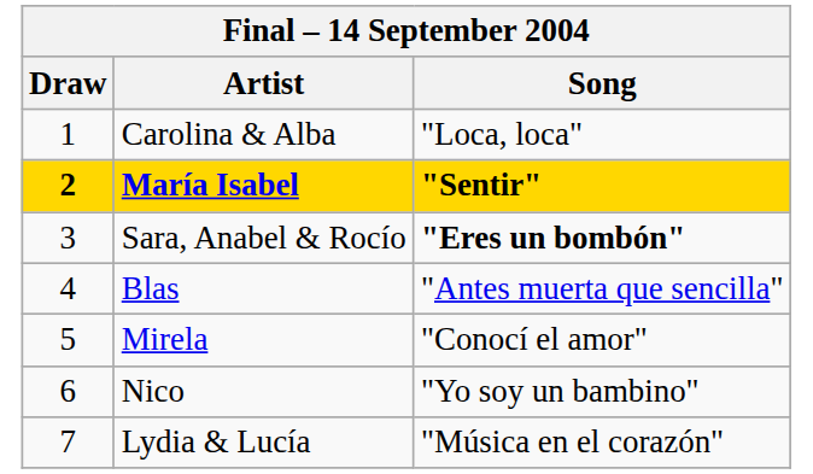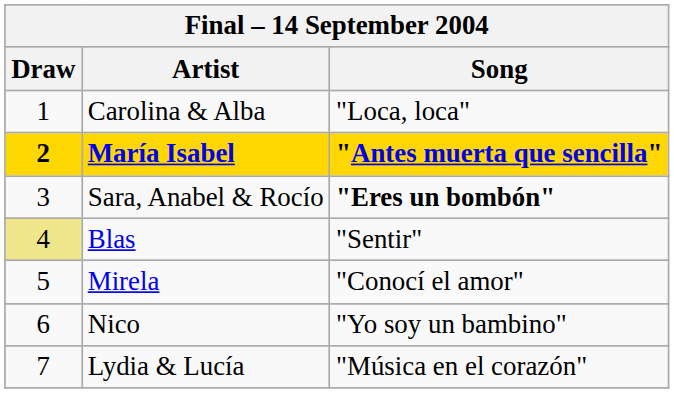 <table class="sortable wikitable" style="margin: 1em auto 1em auto; text-align:center">
 <tr>
 <th colspan="3">Final – 14 September 2004</th>
 </tr>
 <tr>
 <th>Draw</th>
 <th>Artist</th>
 <th>Song</th>
 </tr>
 <tr>
 <td>1</td>
 <td align="left">Carolina & Alba</td>
 <td align="left">"Loca, loca"</td>
 </tr>
 <tr style="font-weight:bold; background:gold;">
 <td>2</td>
 <td align="left"><a href='#'>María Isabel</a></td>
-<td align="left">"Sentir"</td>
+<td align="left">"<a href='#'>Antes muerta que sencilla</a>"</td>
 </tr>
 <tr>
 <td>3</td>
 <td align="left">Sara, Anabel & Rocío</td>
 <td align="left"><strong>"Eres un bombón"</strong></td>
 </tr>
 <tr>
-<td>4</td>
+<td style="background: khaki;">4</td>
 <td align="left"><a href='#'>Blas</a></td>
-<td align="left">"<a href='#'>Antes muerta que sencilla</a>"</td>
+<td align="left">"Sentir"</td>
 </tr>
 <tr>
 <td>5</td>
 <td align="left"><a href='#'>Mirela</a></td>
 <td align="left">"Conocí el amor"</td>
 </tr>
 <tr>
 <td>6</td>
 <td align="left">Nico</td>
 <td align="left">"Yo soy un bambino"</td>
 </tr>
 <tr>
 <td>7</td>
 <td align="left">Lydia & Lucía</td>
 <td align="left">"Música en el corazón"</td>
 </tr>
 </table>
